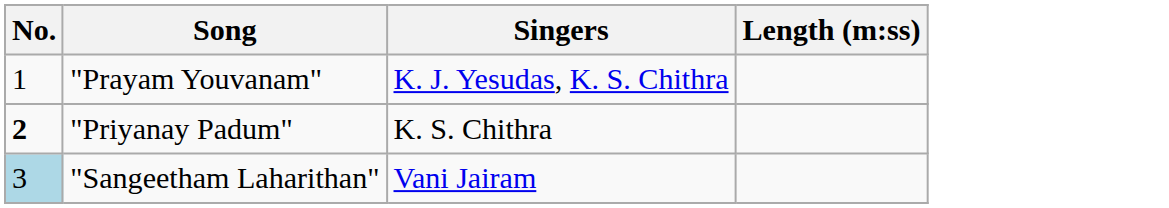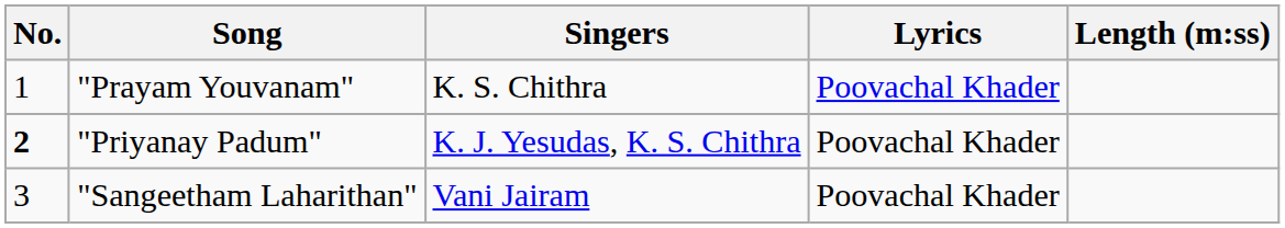 <table class="wikitable" style="font-size:95%;">
 <tr>
 <th>No.</th>
 <th>Song</th>
 <th>Singers</th>
+<th>Lyrics</th>
 <th>Length (m:ss)</th>
 </tr>
 <tr>
 <td>1</td>
 <td>"Prayam Youvanam"</td>
-<td><a href='#'>K. J. Yesudas</a>, <a href='#'>K. S. Chithra</a></td>
+<td>K. S. Chithra</td>
+<td><a href='#'>Poovachal Khader</a></td>
 <td></td>
 </tr>
 <tr>
 <td><strong>2</strong></td>
 <td>"Priyanay Padum"</td>
-<td>K. S. Chithra</td>
+<td><a href='#'>K. J. Yesudas</a>, <a href='#'>K. S. Chithra</a></td>
+<td>Poovachal Khader</td>
 <td></td>
 </tr>
 <tr>
-<td style="background: lightblue;">3</td>
+<td>3</td>
 <td>"Sangeetham Laharithan"</td>
 <td><a href='#'>Vani Jairam</a></td>
+<td>Poovachal Khader</td>
 <td></td>
 </tr>
 </table>
